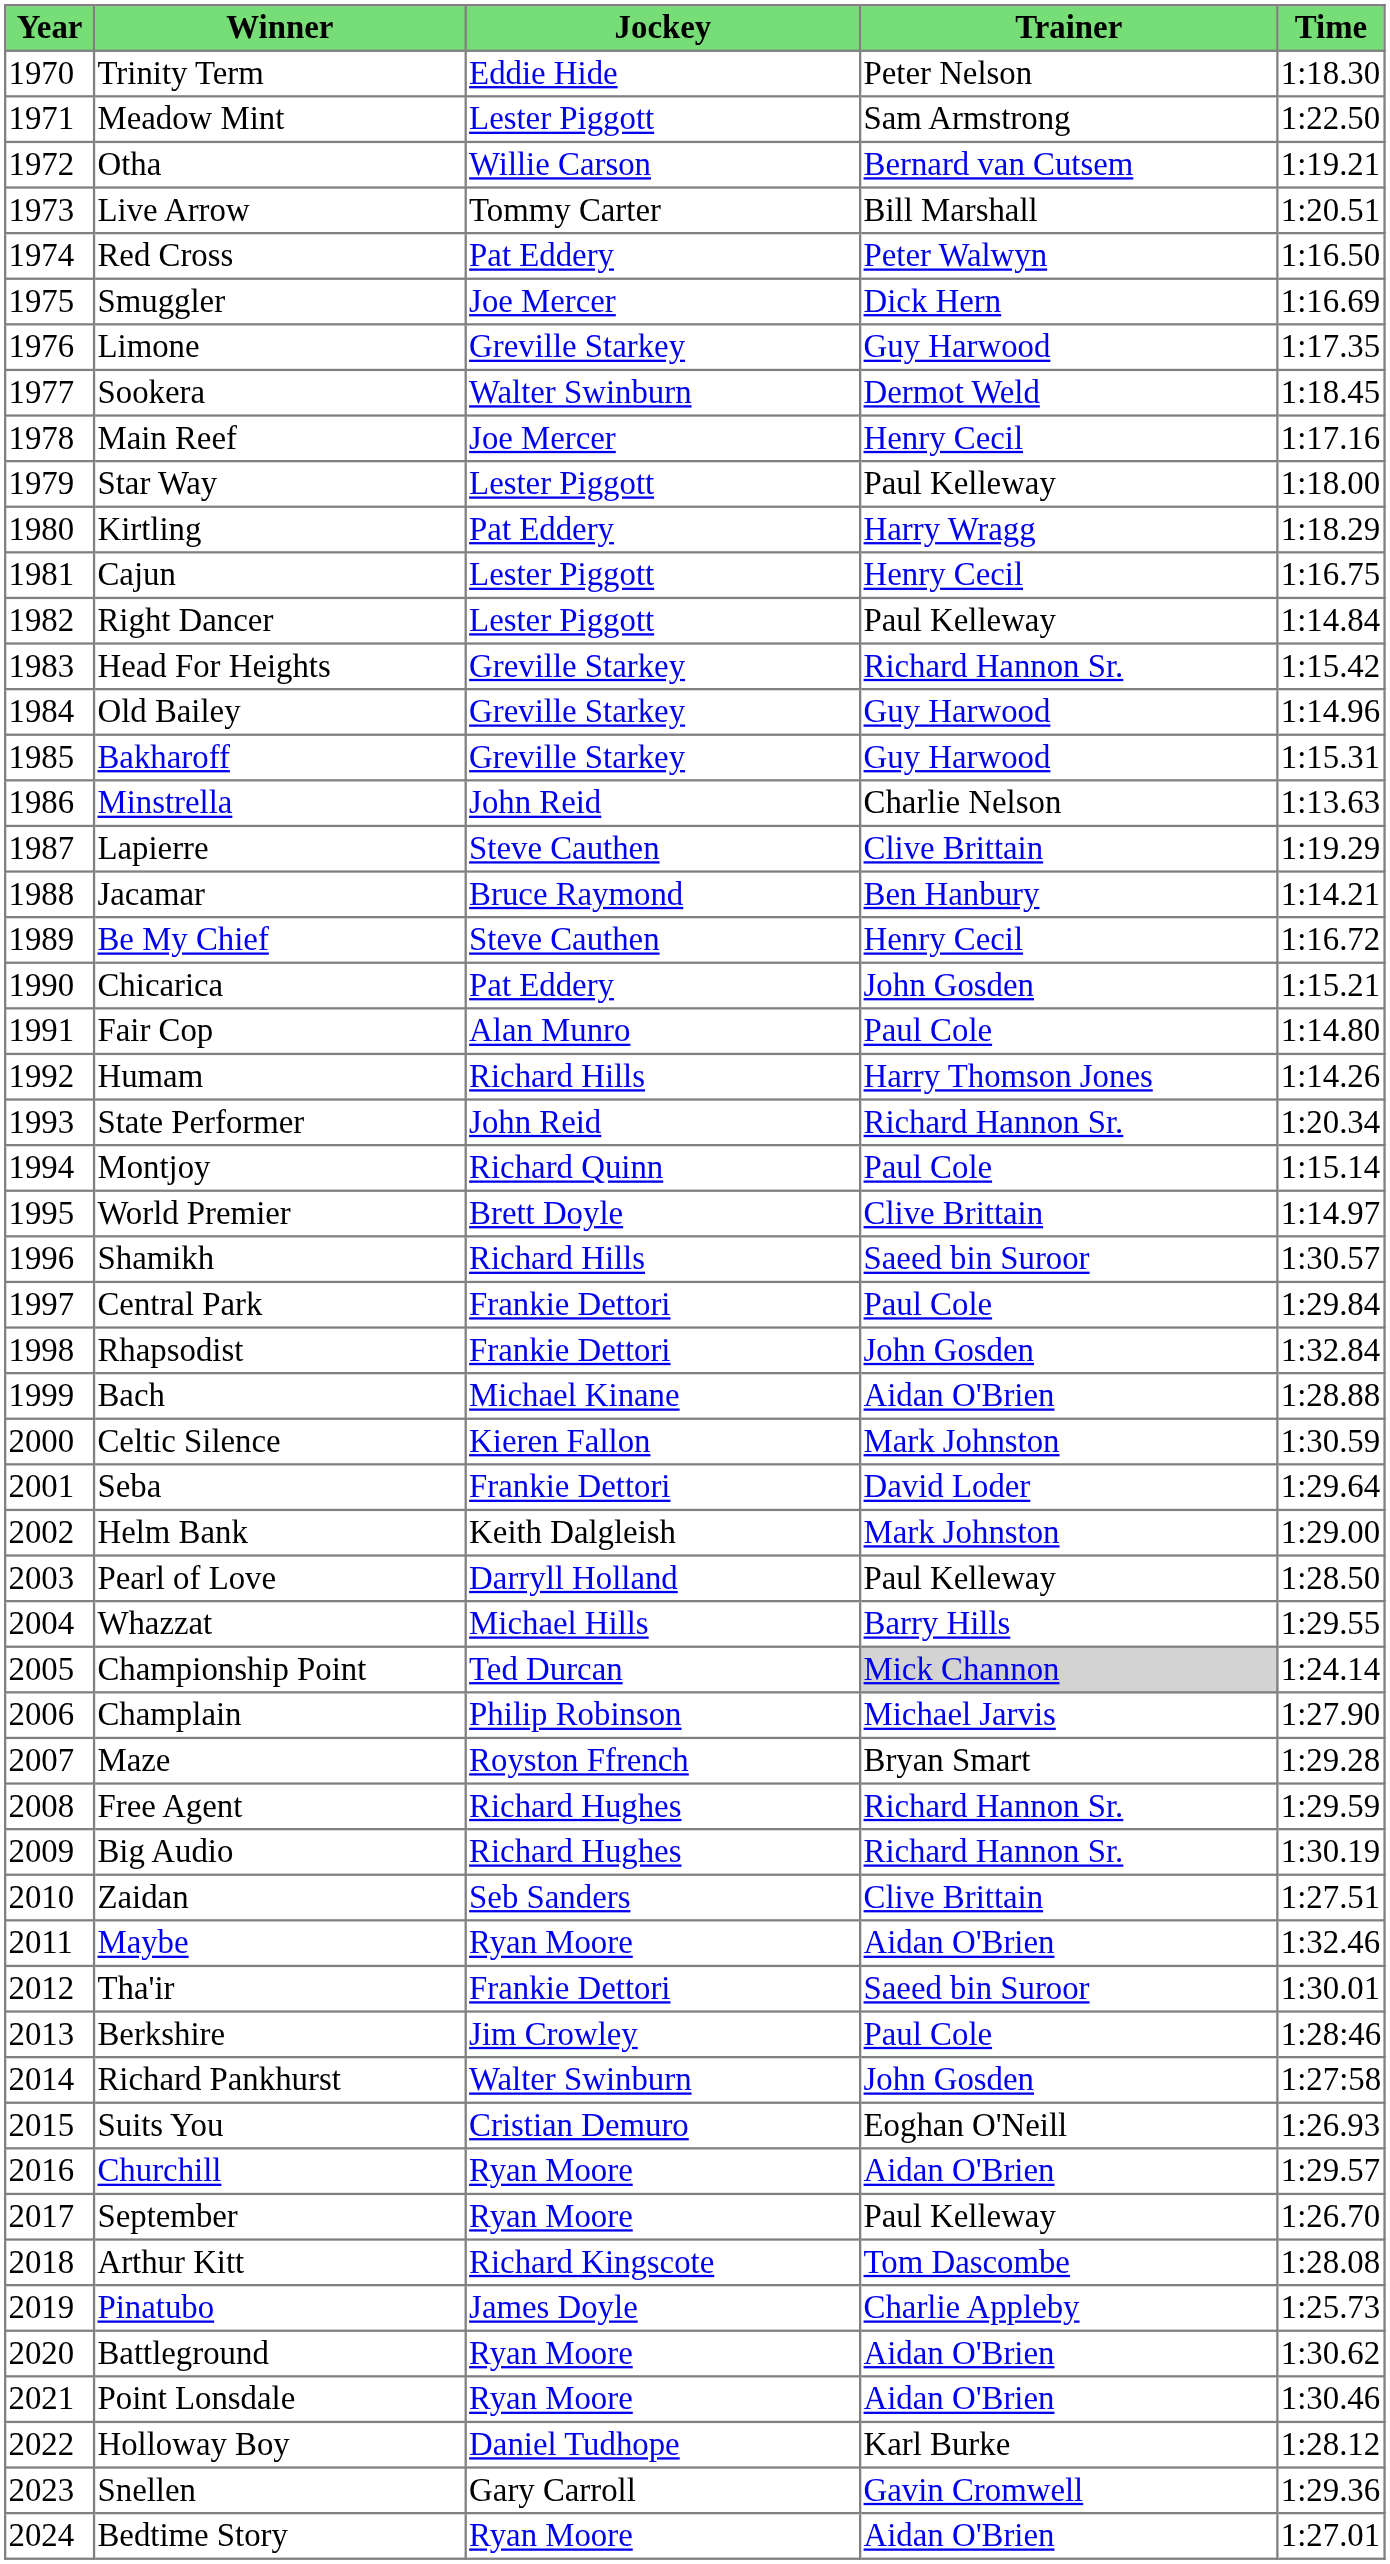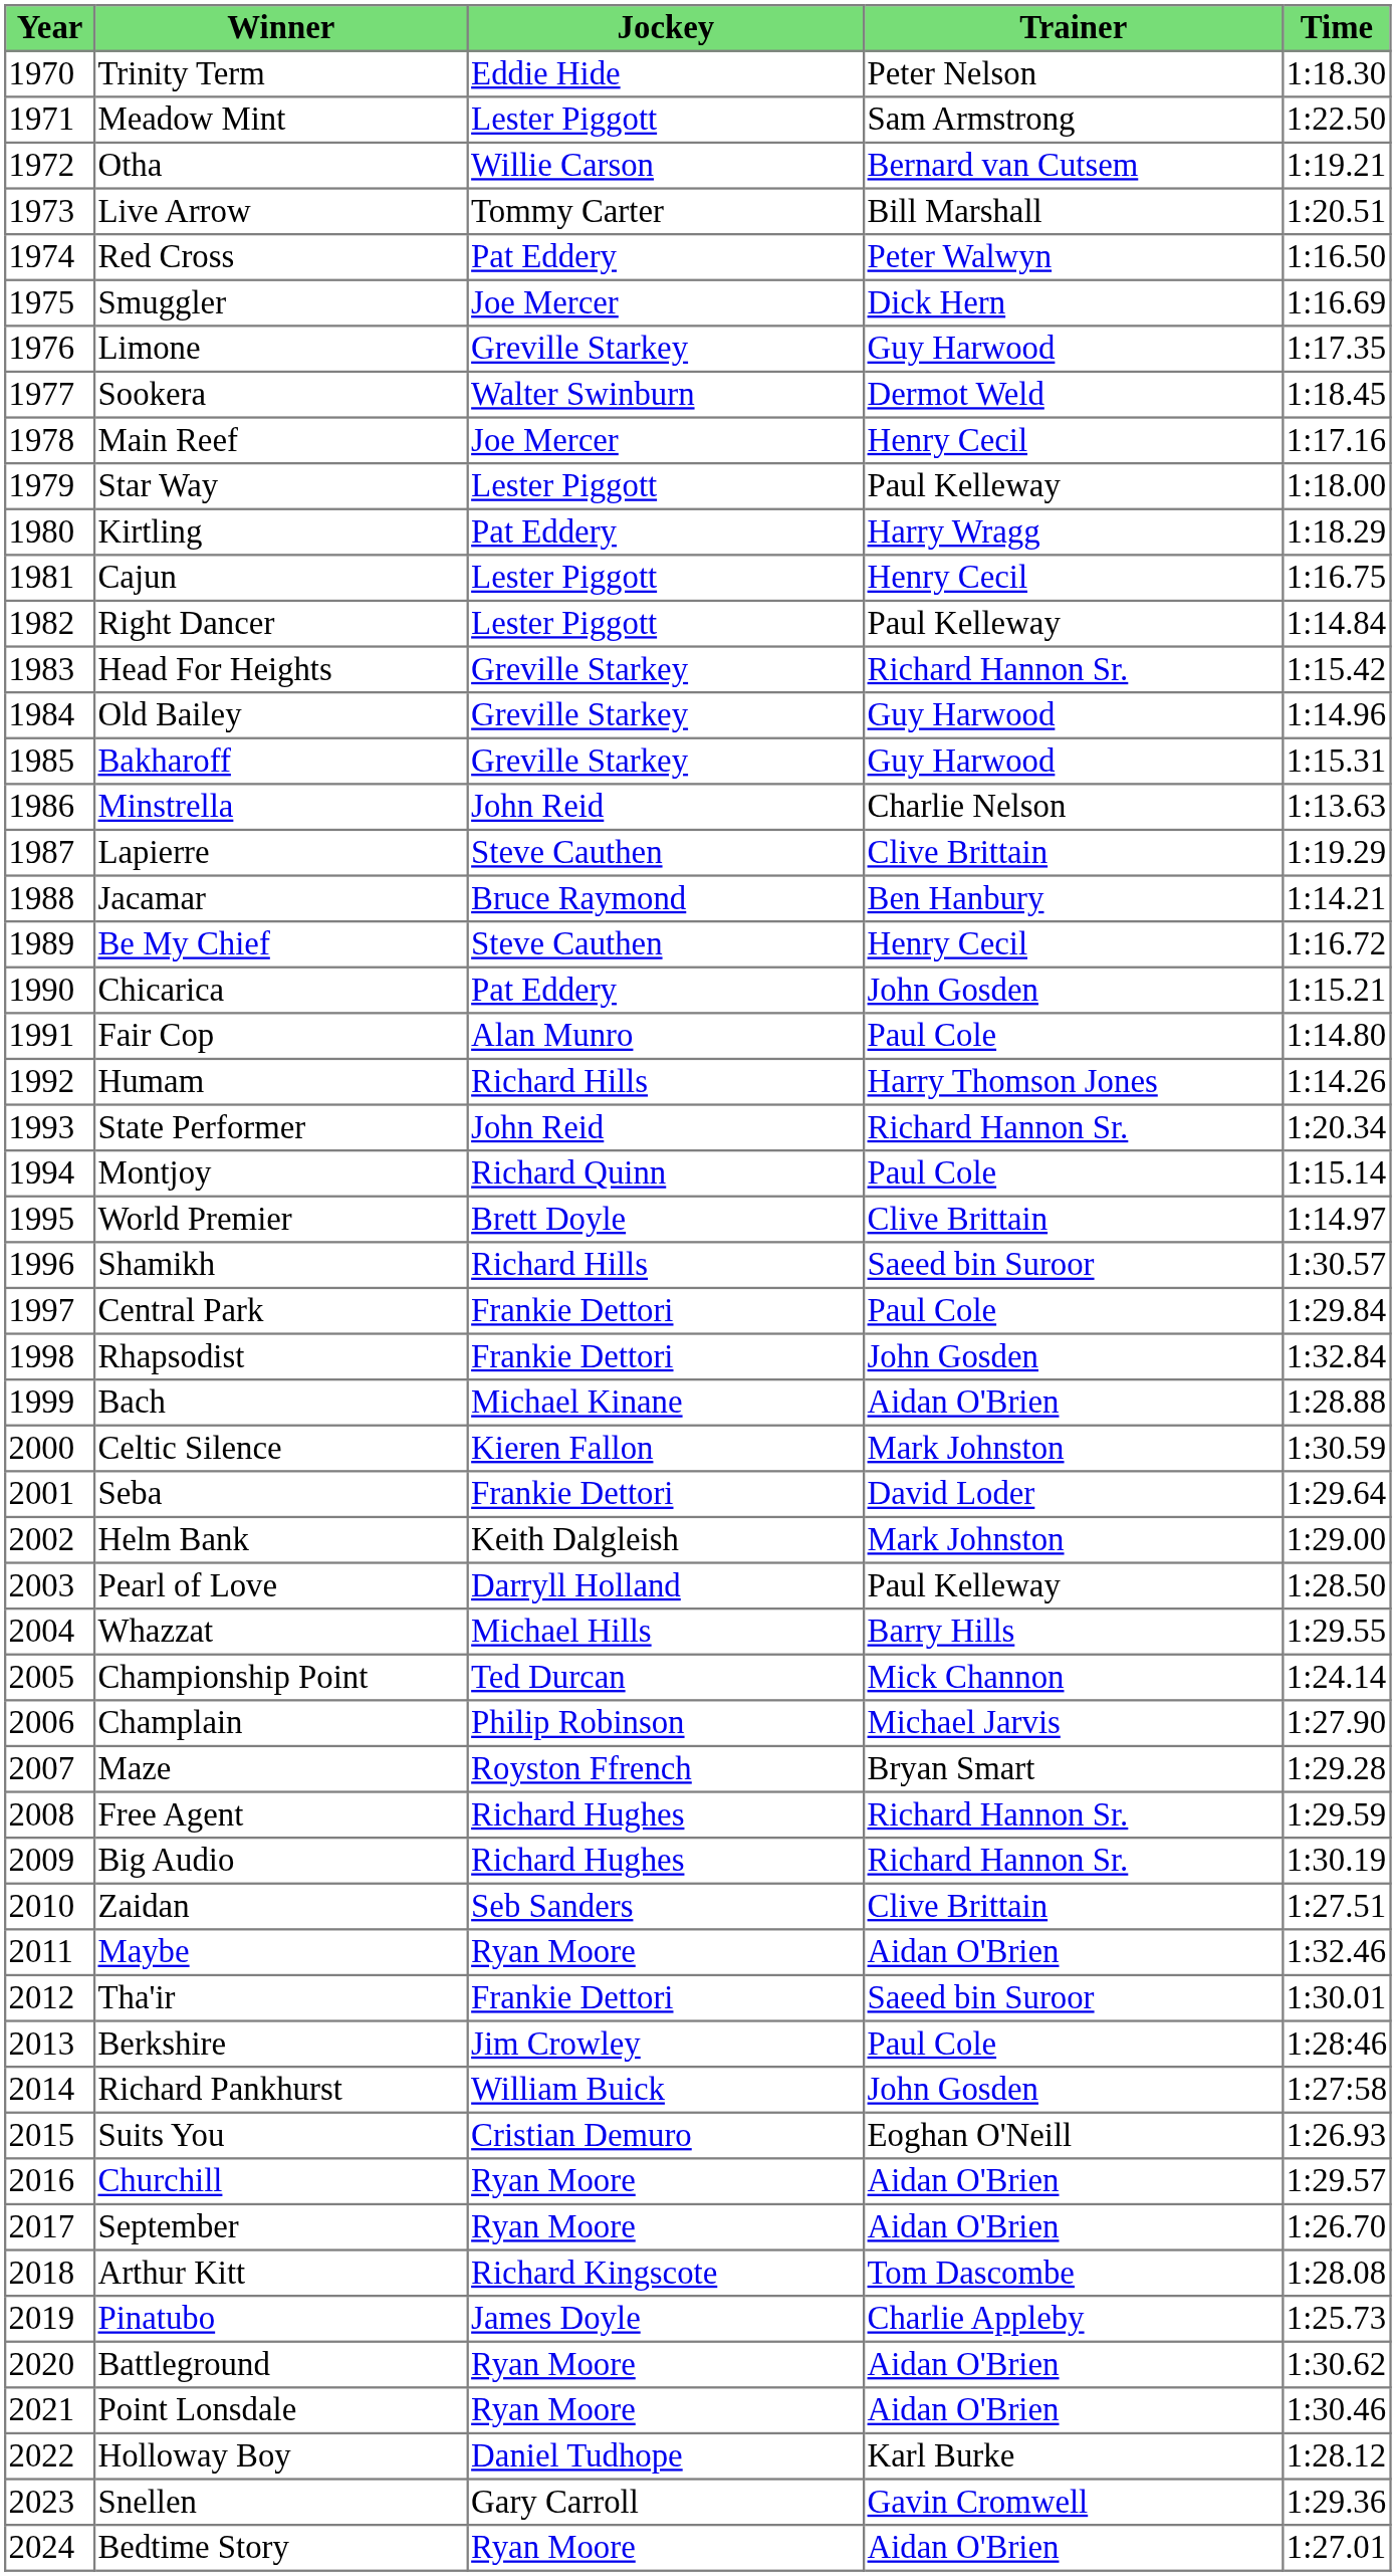 <table class = "sortable" | border="1" style="border-collapse: collapse; font-size:90%">
 <tr bgcolor="#77dd77" align="center">
 <th width="36px"><strong>Year</strong><br></th>
 <th width="160px"><strong>Winner</strong><br></th>
 <th width="170px"><strong>Jockey</strong><br></th>
 <th width="180px"><strong>Trainer</strong><br></th>
 <th><strong>Time</strong><br></th>
 </tr>
 <tr>
 <td>1970</td>
 <td>Trinity Term</td>
 <td><a href='#'>Eddie Hide</a></td>
 <td>Peter Nelson</td>
 <td>1:18.30</td>
 </tr>
 <tr>
 <td>1971</td>
 <td>Meadow Mint</td>
 <td><a href='#'>Lester Piggott</a></td>
 <td>Sam Armstrong</td>
 <td>1:22.50</td>
 </tr>
 <tr>
 <td>1972</td>
 <td>Otha</td>
 <td><a href='#'>Willie Carson</a></td>
 <td><a href='#'>Bernard van Cutsem</a></td>
 <td>1:19.21</td>
 </tr>
 <tr>
 <td>1973</td>
 <td>Live Arrow</td>
 <td>Tommy Carter</td>
 <td>Bill Marshall</td>
 <td>1:20.51</td>
 </tr>
 <tr>
 <td>1974</td>
 <td>Red Cross</td>
 <td><a href='#'>Pat Eddery</a></td>
 <td><a href='#'>Peter Walwyn</a></td>
 <td>1:16.50</td>
 </tr>
 <tr>
 <td>1975</td>
 <td>Smuggler</td>
 <td><a href='#'>Joe Mercer</a></td>
 <td><a href='#'>Dick Hern</a></td>
 <td>1:16.69</td>
 </tr>
 <tr>
 <td>1976</td>
 <td>Limone</td>
 <td><a href='#'>Greville Starkey</a></td>
 <td><a href='#'>Guy Harwood</a></td>
 <td>1:17.35</td>
 </tr>
 <tr>
 <td>1977</td>
 <td>Sookera</td>
 <td><a href='#'>Walter Swinburn</a></td>
 <td><a href='#'>Dermot Weld</a></td>
 <td>1:18.45</td>
 </tr>
 <tr>
 <td>1978</td>
 <td>Main Reef</td>
 <td><a href='#'>Joe Mercer</a></td>
 <td><a href='#'>Henry Cecil</a></td>
 <td>1:17.16</td>
 </tr>
 <tr>
 <td>1979</td>
 <td>Star Way</td>
 <td><a href='#'>Lester Piggott</a></td>
 <td>Paul Kelleway</td>
 <td>1:18.00</td>
 </tr>
 <tr>
 <td>1980</td>
 <td>Kirtling</td>
 <td><a href='#'>Pat Eddery</a></td>
 <td><a href='#'>Harry Wragg</a></td>
 <td>1:18.29</td>
 </tr>
 <tr>
 <td>1981</td>
 <td>Cajun</td>
 <td><a href='#'>Lester Piggott</a></td>
 <td><a href='#'>Henry Cecil</a></td>
 <td>1:16.75</td>
 </tr>
 <tr>
 <td>1982</td>
 <td>Right Dancer</td>
 <td><a href='#'>Lester Piggott</a></td>
 <td>Paul Kelleway</td>
 <td>1:14.84</td>
 </tr>
 <tr>
 <td>1983</td>
 <td>Head For Heights</td>
 <td><a href='#'>Greville Starkey</a></td>
 <td><a href='#'>Richard Hannon Sr.</a></td>
 <td>1:15.42</td>
 </tr>
 <tr>
 <td>1984</td>
 <td>Old Bailey</td>
 <td><a href='#'>Greville Starkey</a></td>
 <td><a href='#'>Guy Harwood</a></td>
 <td>1:14.96</td>
 </tr>
 <tr>
 <td>1985</td>
 <td><a href='#'>Bakharoff</a></td>
 <td><a href='#'>Greville Starkey</a></td>
 <td><a href='#'>Guy Harwood</a></td>
 <td>1:15.31</td>
 </tr>
 <tr>
 <td>1986</td>
 <td><a href='#'>Minstrella</a></td>
 <td><a href='#'>John Reid</a></td>
 <td>Charlie Nelson</td>
 <td>1:13.63</td>
 </tr>
 <tr>
 <td>1987</td>
 <td>Lapierre</td>
 <td><a href='#'>Steve Cauthen</a></td>
 <td><a href='#'>Clive Brittain</a></td>
 <td>1:19.29</td>
 </tr>
 <tr>
 <td>1988</td>
 <td>Jacamar</td>
 <td><a href='#'>Bruce Raymond</a></td>
 <td><a href='#'>Ben Hanbury</a></td>
 <td>1:14.21</td>
 </tr>
 <tr>
 <td>1989</td>
 <td><a href='#'>Be My Chief</a></td>
 <td><a href='#'>Steve Cauthen</a></td>
 <td><a href='#'>Henry Cecil</a></td>
 <td>1:16.72</td>
 </tr>
 <tr>
 <td>1990</td>
 <td>Chicarica</td>
 <td><a href='#'>Pat Eddery</a></td>
 <td><a href='#'>John Gosden</a></td>
 <td>1:15.21</td>
 </tr>
 <tr>
 <td>1991</td>
 <td>Fair Cop</td>
 <td><a href='#'>Alan Munro</a></td>
 <td><a href='#'>Paul Cole</a></td>
 <td>1:14.80</td>
 </tr>
 <tr>
 <td>1992</td>
 <td>Humam</td>
 <td><a href='#'>Richard Hills</a></td>
 <td><a href='#'>Harry Thomson Jones</a></td>
 <td>1:14.26</td>
 </tr>
 <tr>
 <td>1993</td>
 <td>State Performer</td>
 <td><a href='#'>John Reid</a></td>
 <td><a href='#'>Richard Hannon Sr.</a></td>
 <td>1:20.34</td>
 </tr>
 <tr>
 <td>1994</td>
 <td>Montjoy</td>
 <td><a href='#'>Richard Quinn</a></td>
 <td><a href='#'>Paul Cole</a></td>
 <td>1:15.14</td>
 </tr>
 <tr>
 <td>1995</td>
 <td>World Premier</td>
 <td><a href='#'>Brett Doyle</a></td>
 <td><a href='#'>Clive Brittain</a></td>
 <td>1:14.97</td>
 </tr>
 <tr>
 <td>1996</td>
 <td>Shamikh</td>
 <td><a href='#'>Richard Hills</a></td>
 <td><a href='#'>Saeed bin Suroor</a></td>
 <td>1:30.57</td>
 </tr>
 <tr>
 <td>1997</td>
 <td>Central Park</td>
 <td><a href='#'>Frankie Dettori</a></td>
 <td><a href='#'>Paul Cole</a></td>
 <td>1:29.84</td>
 </tr>
 <tr>
 <td>1998</td>
 <td>Rhapsodist</td>
 <td><a href='#'>Frankie Dettori</a></td>
 <td><a href='#'>John Gosden</a></td>
 <td>1:32.84</td>
 </tr>
 <tr>
 <td>1999</td>
 <td>Bach</td>
 <td><a href='#'>Michael Kinane</a></td>
 <td><a href='#'>Aidan O'Brien</a></td>
 <td>1:28.88</td>
 </tr>
 <tr>
 <td>2000</td>
 <td>Celtic Silence</td>
 <td><a href='#'>Kieren Fallon</a></td>
 <td><a href='#'>Mark Johnston</a></td>
 <td>1:30.59</td>
 </tr>
 <tr>
 <td>2001</td>
 <td>Seba</td>
 <td><a href='#'>Frankie Dettori</a></td>
 <td><a href='#'>David Loder</a></td>
 <td>1:29.64</td>
 </tr>
 <tr>
 <td>2002</td>
 <td>Helm Bank</td>
 <td>Keith Dalgleish</td>
 <td><a href='#'>Mark Johnston</a></td>
 <td>1:29.00</td>
 </tr>
 <tr>
 <td>2003</td>
 <td>Pearl of Love</td>
 <td><a href='#'>Darryll Holland</a></td>
 <td>Paul Kelleway</td>
 <td>1:28.50</td>
 </tr>
 <tr>
 <td>2004</td>
 <td>Whazzat</td>
 <td><a href='#'>Michael Hills</a></td>
 <td><a href='#'>Barry Hills</a></td>
 <td>1:29.55</td>
 </tr>
 <tr>
 <td>2005</td>
 <td>Championship Point </td>
 <td><a href='#'>Ted Durcan</a></td>
-<td style="background: lightgrey;"><a href='#'>Mick Channon</a></td>
+<td><a href='#'>Mick Channon</a></td>
 <td>1:24.14</td>
 </tr>
 <tr>
 <td>2006</td>
 <td>Champlain</td>
 <td><a href='#'>Philip Robinson</a></td>
 <td><a href='#'>Michael Jarvis</a></td>
 <td>1:27.90</td>
 </tr>
 <tr>
 <td>2007</td>
 <td>Maze</td>
 <td><a href='#'>Royston Ffrench</a></td>
 <td>Bryan Smart</td>
 <td>1:29.28</td>
 </tr>
 <tr>
 <td>2008</td>
 <td>Free Agent</td>
 <td><a href='#'>Richard Hughes</a></td>
 <td><a href='#'>Richard Hannon Sr.</a></td>
 <td>1:29.59</td>
 </tr>
 <tr>
 <td>2009</td>
 <td>Big Audio</td>
 <td><a href='#'>Richard Hughes</a></td>
 <td><a href='#'>Richard Hannon Sr.</a></td>
 <td>1:30.19</td>
 </tr>
 <tr>
 <td>2010</td>
 <td>Zaidan</td>
 <td><a href='#'>Seb Sanders</a></td>
 <td><a href='#'>Clive Brittain</a></td>
 <td>1:27.51</td>
 </tr>
 <tr>
 <td>2011</td>
 <td><a href='#'>Maybe</a></td>
 <td><a href='#'>Ryan Moore</a></td>
 <td><a href='#'>Aidan O'Brien</a></td>
 <td>1:32.46</td>
 </tr>
 <tr>
 <td>2012</td>
 <td>Tha'ir</td>
 <td><a href='#'>Frankie Dettori</a></td>
 <td><a href='#'>Saeed bin Suroor</a></td>
 <td>1:30.01</td>
 </tr>
 <tr>
 <td>2013</td>
 <td>Berkshire</td>
 <td><a href='#'>Jim Crowley</a></td>
 <td><a href='#'>Paul Cole</a></td>
 <td>1:28:46</td>
 </tr>
 <tr>
 <td>2014</td>
 <td>Richard Pankhurst</td>
-<td><a href='#'>Walter Swinburn</a></td>
+<td><a href='#'>William Buick</a></td>
 <td><a href='#'>John Gosden</a></td>
 <td>1:27:58</td>
 </tr>
 <tr>
 <td>2015</td>
 <td>Suits You</td>
 <td><a href='#'>Cristian Demuro</a></td>
 <td>Eoghan O'Neill</td>
 <td>1:26.93</td>
 </tr>
 <tr>
 <td>2016</td>
 <td><a href='#'>Churchill</a></td>
 <td><a href='#'>Ryan Moore</a></td>
 <td><a href='#'>Aidan O'Brien</a></td>
 <td>1:29.57</td>
 </tr>
 <tr>
 <td>2017</td>
 <td>September</td>
 <td><a href='#'>Ryan Moore</a></td>
-<td>Paul Kelleway</td>
+<td><a href='#'>Aidan O'Brien</a></td>
 <td>1:26.70</td>
 </tr>
 <tr>
 <td>2018</td>
 <td>Arthur Kitt</td>
 <td><a href='#'>Richard Kingscote</a></td>
 <td><a href='#'>Tom Dascombe</a></td>
 <td>1:28.08</td>
 </tr>
 <tr>
 <td>2019</td>
 <td><a href='#'>Pinatubo</a></td>
 <td><a href='#'>James Doyle</a></td>
 <td><a href='#'>Charlie Appleby</a></td>
 <td>1:25.73</td>
 </tr>
 <tr>
 <td>2020</td>
 <td>Battleground</td>
 <td><a href='#'>Ryan Moore</a></td>
 <td><a href='#'>Aidan O'Brien</a></td>
 <td>1:30.62</td>
 </tr>
 <tr>
 <td>2021</td>
 <td>Point Lonsdale</td>
 <td><a href='#'>Ryan Moore</a></td>
 <td><a href='#'>Aidan O'Brien</a></td>
 <td>1:30.46</td>
 </tr>
 <tr>
 <td>2022</td>
 <td>Holloway Boy</td>
 <td><a href='#'>Daniel Tudhope</a></td>
 <td>Karl Burke</td>
 <td>1:28.12</td>
 </tr>
 <tr>
 <td>2023</td>
 <td>Snellen</td>
 <td>Gary Carroll</td>
 <td><a href='#'>Gavin Cromwell</a></td>
 <td>1:29.36</td>
 </tr>
 <tr>
 <td>2024</td>
 <td>Bedtime Story</td>
 <td><a href='#'>Ryan Moore</a></td>
 <td><a href='#'>Aidan O'Brien</a></td>
 <td>1:27.01</td>
 </tr>
 </table>
